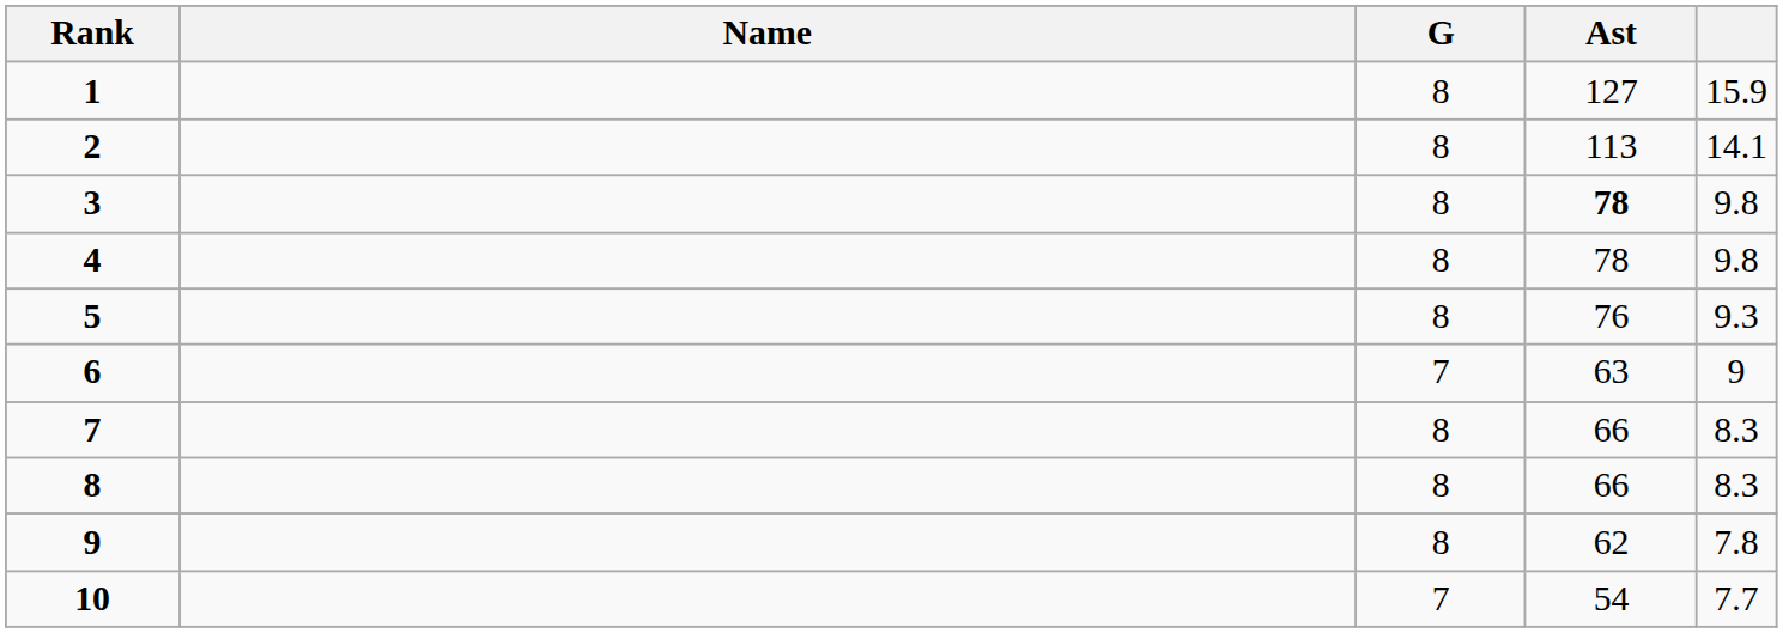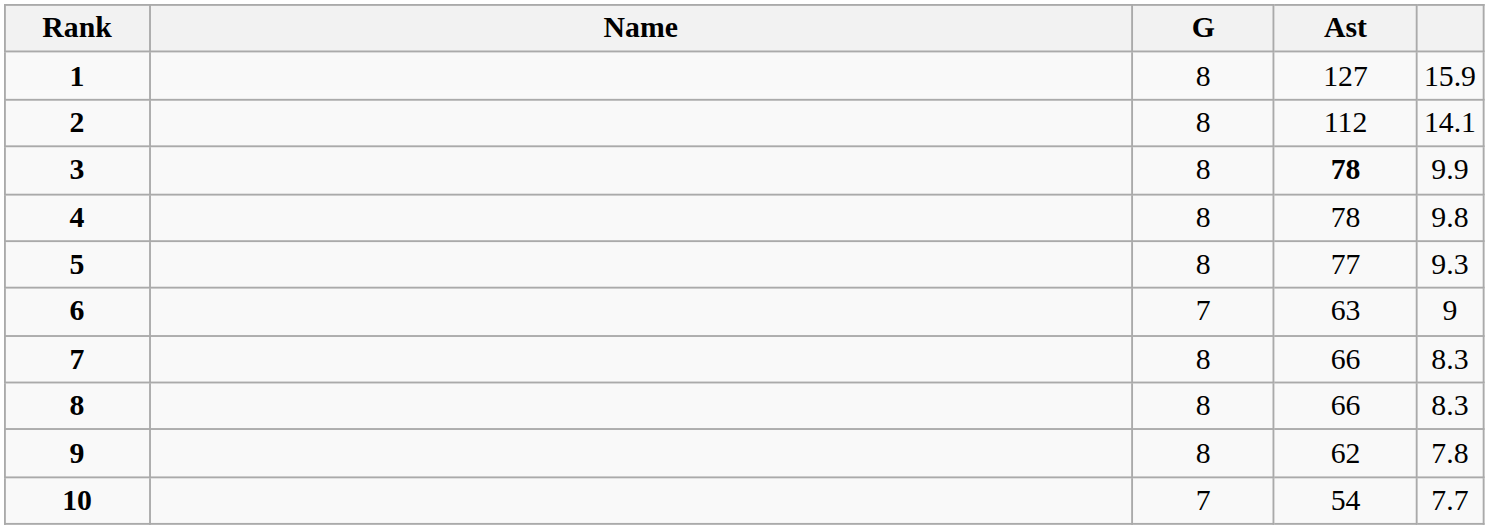 <table class="wikitable" style="width:90%;">
 <tr>
 <th style="width:10%;">Rank</th>
 <th style="width:70%;">Name</th>
 <th style="width:10%;">G</th>
 <th style="width:10%;">Ast</th>
 <th style="width:10%;"></th>
 </tr>
 <tr align=center>
 <td><strong>1</strong></td>
 <td align=left><strong></strong></td>
 <td>8</td>
 <td>127</td>
 <td>15.9</td>
 </tr>
 <tr align=center>
 <td><strong>2</strong></td>
 <td align=left></td>
 <td>8</td>
-<td>113</td>
+<td>112</td>
 <td>14.1</td>
 </tr>
 <tr align=center>
 <td><strong>3</strong></td>
 <td align=left></td>
 <td>8</td>
 <td><strong>78</strong></td>
-<td>9.8</td>
+<td>9.9</td>
 </tr>
 <tr align=center>
 <td><strong>4</strong></td>
 <td align=left></td>
 <td>8</td>
 <td>78</td>
 <td>9.8</td>
 </tr>
 <tr align=center>
 <td><strong>5</strong></td>
 <td align=left></td>
 <td>8</td>
-<td>76</td>
+<td>77</td>
 <td>9.3</td>
 </tr>
 <tr align=center>
 <td><strong>6</strong></td>
 <td align=left></td>
 <td>7</td>
 <td>63</td>
 <td>9</td>
 </tr>
 <tr align=center>
 <td><strong>7</strong></td>
 <td align=left></td>
 <td>8</td>
 <td>66</td>
 <td>8.3</td>
 </tr>
 <tr align=center>
 <td><strong>8</strong></td>
 <td align=left></td>
 <td>8</td>
 <td>66</td>
 <td>8.3</td>
 </tr>
 <tr align=center>
 <td><strong>9</strong></td>
 <td align=left></td>
 <td>8</td>
 <td>62</td>
 <td>7.8</td>
 </tr>
 <tr align=center>
 <td><strong>10</strong></td>
 <td align=left></td>
 <td>7</td>
 <td>54</td>
 <td>7.7</td>
 </tr>
 </table>
